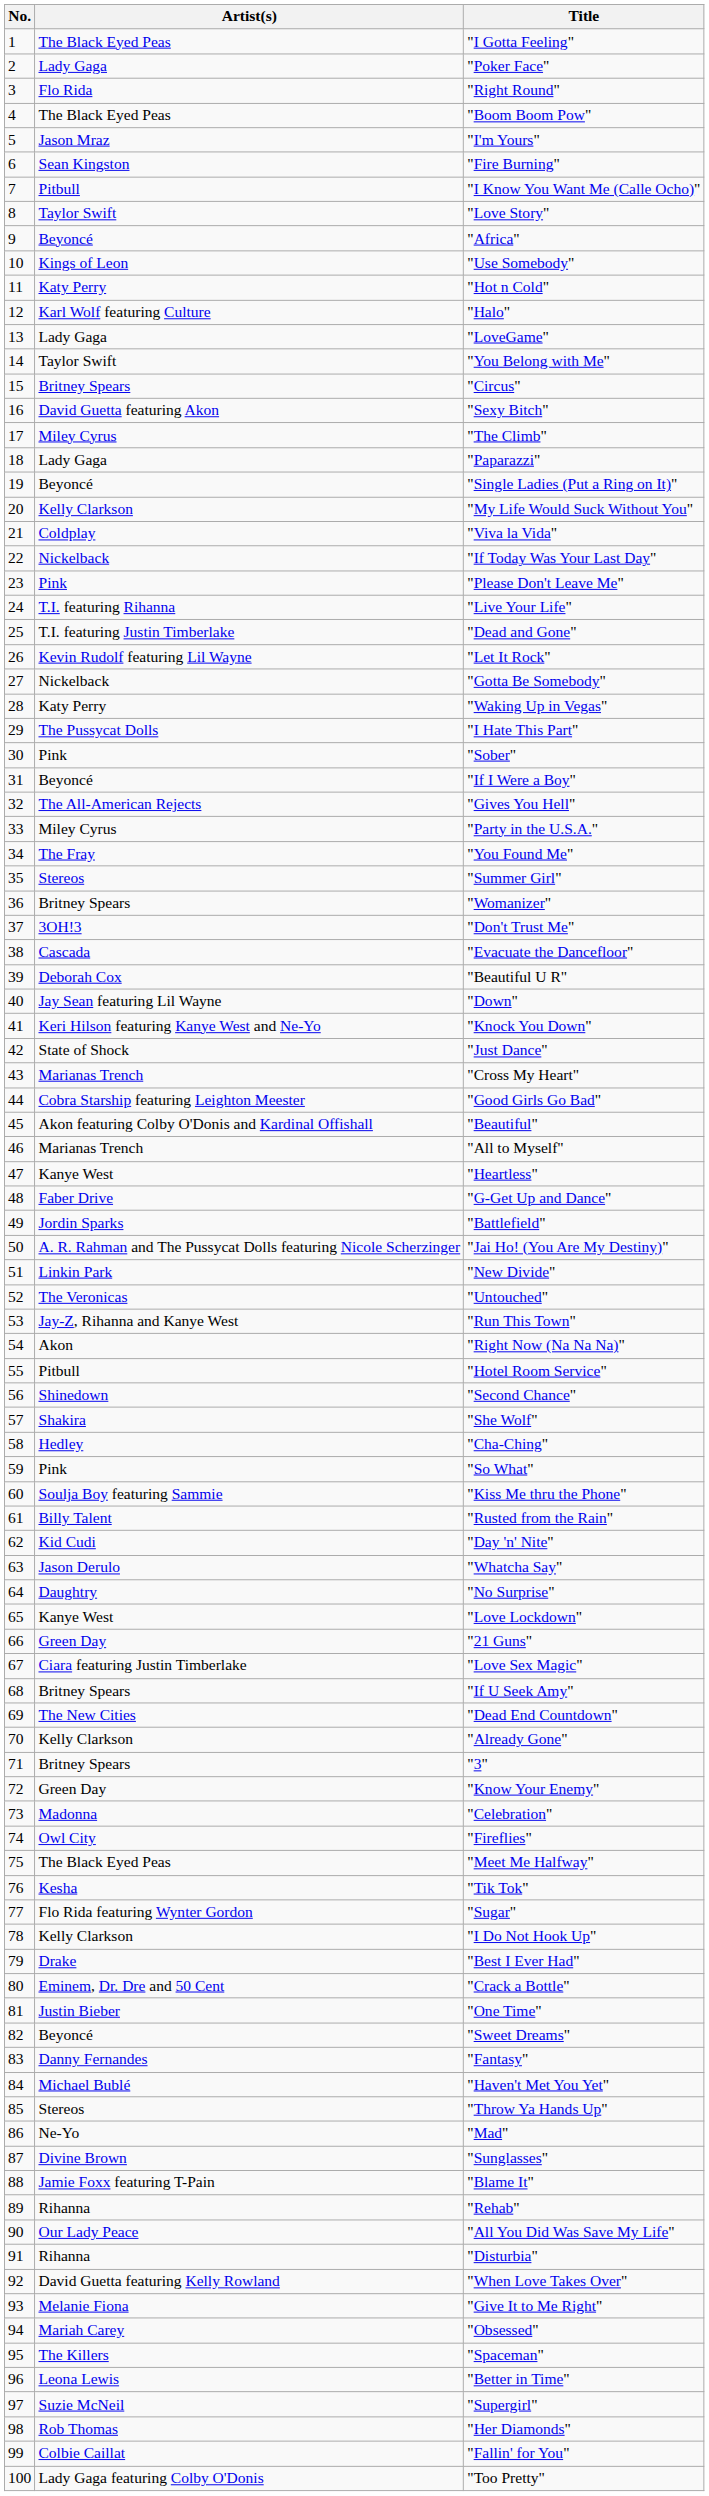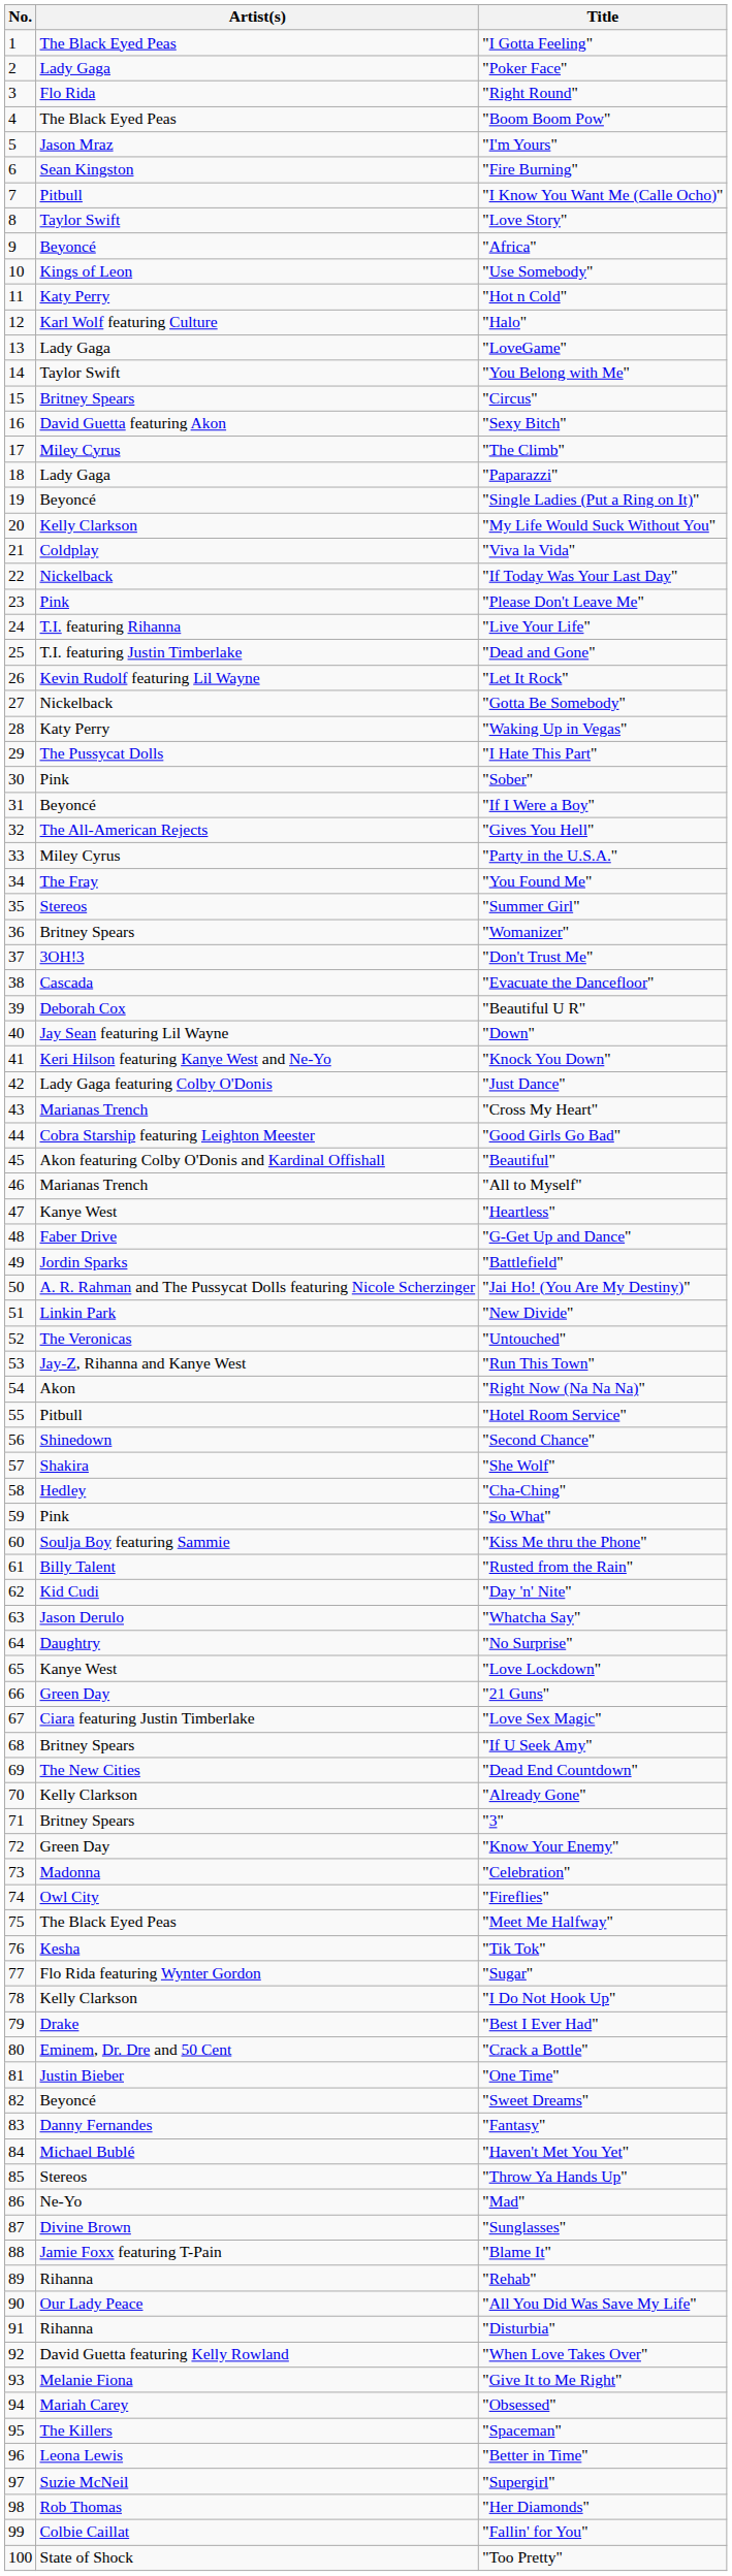 <table class="wikitable">
 <tr>
 <th>No.</th>
 <th>Artist(s)</th>
 <th>Title</th>
 </tr>
 <tr>
 <td>1</td>
 <td><a href='#'>The Black Eyed Peas</a></td>
 <td>"<a href='#'>I Gotta Feeling</a>"</td>
 </tr>
 <tr>
 <td>2</td>
 <td><a href='#'>Lady Gaga</a></td>
 <td>"<a href='#'>Poker Face</a>"</td>
 </tr>
 <tr>
 <td>3</td>
 <td><a href='#'>Flo Rida</a></td>
 <td>"<a href='#'>Right Round</a>"</td>
 </tr>
 <tr>
 <td>4</td>
 <td>The Black Eyed Peas</td>
 <td>"<a href='#'>Boom Boom Pow</a>"</td>
 </tr>
 <tr>
 <td>5</td>
 <td><a href='#'>Jason Mraz</a></td>
 <td>"<a href='#'>I'm Yours</a>"</td>
 </tr>
 <tr>
 <td>6</td>
 <td><a href='#'>Sean Kingston</a></td>
 <td>"<a href='#'>Fire Burning</a>"</td>
 </tr>
 <tr>
 <td>7</td>
 <td><a href='#'>Pitbull</a></td>
 <td>"<a href='#'>I Know You Want Me (Calle Ocho)</a>"</td>
 </tr>
 <tr>
 <td>8</td>
 <td><a href='#'>Taylor Swift</a></td>
 <td>"<a href='#'>Love Story</a>"</td>
 </tr>
 <tr>
 <td>9</td>
 <td><a href='#'>Beyoncé</a></td>
 <td>"<a href='#'>Africa</a>"</td>
 </tr>
 <tr>
 <td>10</td>
 <td><a href='#'>Kings of Leon</a></td>
 <td>"<a href='#'>Use Somebody</a>"</td>
 </tr>
 <tr>
 <td>11</td>
 <td><a href='#'>Katy Perry</a></td>
 <td>"<a href='#'>Hot n Cold</a>"</td>
 </tr>
 <tr>
 <td>12</td>
 <td><a href='#'>Karl Wolf</a> featuring <a href='#'>Culture</a></td>
 <td>"<a href='#'>Halo</a>"</td>
 </tr>
 <tr>
 <td>13</td>
 <td>Lady Gaga</td>
 <td>"<a href='#'>LoveGame</a>"</td>
 </tr>
 <tr>
 <td>14</td>
 <td>Taylor Swift</td>
 <td>"<a href='#'>You Belong with Me</a>"</td>
 </tr>
 <tr>
 <td>15</td>
 <td><a href='#'>Britney Spears</a></td>
 <td>"<a href='#'>Circus</a>"</td>
 </tr>
 <tr>
 <td>16</td>
 <td><a href='#'>David Guetta</a> featuring <a href='#'>Akon</a></td>
 <td>"<a href='#'>Sexy Bitch</a>"</td>
 </tr>
 <tr>
 <td>17</td>
 <td><a href='#'>Miley Cyrus</a></td>
 <td>"<a href='#'>The Climb</a>"</td>
 </tr>
 <tr>
 <td>18</td>
 <td>Lady Gaga</td>
 <td>"<a href='#'>Paparazzi</a>"</td>
 </tr>
 <tr>
 <td>19</td>
 <td>Beyoncé</td>
 <td>"<a href='#'>Single Ladies (Put a Ring on It)</a>"</td>
 </tr>
 <tr>
 <td>20</td>
 <td><a href='#'>Kelly Clarkson</a></td>
 <td>"<a href='#'>My Life Would Suck Without You</a>"</td>
 </tr>
 <tr>
 <td>21</td>
 <td><a href='#'>Coldplay</a></td>
 <td>"<a href='#'>Viva la Vida</a>"</td>
 </tr>
 <tr>
 <td>22</td>
 <td><a href='#'>Nickelback</a></td>
 <td>"<a href='#'>If Today Was Your Last Day</a>"</td>
 </tr>
 <tr>
 <td>23</td>
 <td><a href='#'>Pink</a></td>
 <td>"<a href='#'>Please Don't Leave Me</a>"</td>
 </tr>
 <tr>
 <td>24</td>
 <td><a href='#'>T.I.</a> featuring <a href='#'>Rihanna</a></td>
 <td>"<a href='#'>Live Your Life</a>"</td>
 </tr>
 <tr>
 <td>25</td>
 <td>T.I. featuring <a href='#'>Justin Timberlake</a></td>
 <td>"<a href='#'>Dead and Gone</a>"</td>
 </tr>
 <tr>
 <td>26</td>
 <td><a href='#'>Kevin Rudolf</a> featuring <a href='#'>Lil Wayne</a></td>
 <td>"<a href='#'>Let It Rock</a>"</td>
 </tr>
 <tr>
 <td>27</td>
 <td>Nickelback</td>
 <td>"<a href='#'>Gotta Be Somebody</a>"</td>
 </tr>
 <tr>
 <td>28</td>
 <td>Katy Perry</td>
 <td>"<a href='#'>Waking Up in Vegas</a>"</td>
 </tr>
 <tr>
 <td>29</td>
 <td><a href='#'>The Pussycat Dolls</a></td>
 <td>"<a href='#'>I Hate This Part</a>"</td>
 </tr>
 <tr>
 <td>30</td>
 <td>Pink</td>
 <td>"<a href='#'>Sober</a>"</td>
 </tr>
 <tr>
 <td>31</td>
 <td>Beyoncé</td>
 <td>"<a href='#'>If I Were a Boy</a>"</td>
 </tr>
 <tr>
 <td>32</td>
 <td><a href='#'>The All-American Rejects</a></td>
 <td>"<a href='#'>Gives You Hell</a>"</td>
 </tr>
 <tr>
 <td>33</td>
 <td>Miley Cyrus</td>
 <td>"<a href='#'>Party in the U.S.A.</a>"</td>
 </tr>
 <tr>
 <td>34</td>
 <td><a href='#'>The Fray</a></td>
 <td>"<a href='#'>You Found Me</a>"</td>
 </tr>
 <tr>
 <td>35</td>
 <td><a href='#'>Stereos</a></td>
 <td>"<a href='#'>Summer Girl</a>"</td>
 </tr>
 <tr>
 <td>36</td>
 <td>Britney Spears</td>
 <td>"<a href='#'>Womanizer</a>"</td>
 </tr>
 <tr>
 <td>37</td>
 <td><a href='#'>3OH!3</a></td>
 <td>"<a href='#'>Don't Trust Me</a>"</td>
 </tr>
 <tr>
 <td>38</td>
 <td><a href='#'>Cascada</a></td>
 <td>"<a href='#'>Evacuate the Dancefloor</a>"</td>
 </tr>
 <tr>
 <td>39</td>
 <td><a href='#'>Deborah Cox</a></td>
 <td>"Beautiful U R"</td>
 </tr>
 <tr>
 <td>40</td>
 <td><a href='#'>Jay Sean</a> featuring Lil Wayne</td>
 <td>"<a href='#'>Down</a>"</td>
 </tr>
 <tr>
 <td>41</td>
 <td><a href='#'>Keri Hilson</a> featuring <a href='#'>Kanye West</a> and <a href='#'>Ne-Yo</a></td>
 <td>"<a href='#'>Knock You Down</a>"</td>
 </tr>
 <tr>
 <td>42</td>
-<td>State of Shock</td>
+<td>Lady Gaga featuring <a href='#'>Colby O'Donis</a></td>
 <td>"<a href='#'>Just Dance</a>"</td>
 </tr>
 <tr>
 <td>43</td>
 <td><a href='#'>Marianas Trench</a></td>
 <td>"Cross My Heart"</td>
 </tr>
 <tr>
 <td>44</td>
 <td><a href='#'>Cobra Starship</a> featuring <a href='#'>Leighton Meester</a></td>
 <td>"<a href='#'>Good Girls Go Bad</a>"</td>
 </tr>
 <tr>
 <td>45</td>
 <td>Akon featuring Colby O'Donis and <a href='#'>Kardinal Offishall</a></td>
 <td>"<a href='#'>Beautiful</a>"</td>
 </tr>
 <tr>
 <td>46</td>
 <td>Marianas Trench</td>
 <td>"All to Myself"</td>
 </tr>
 <tr>
 <td>47</td>
 <td>Kanye West</td>
 <td>"<a href='#'>Heartless</a>"</td>
 </tr>
 <tr>
 <td>48</td>
 <td><a href='#'>Faber Drive</a></td>
 <td>"<a href='#'>G-Get Up and Dance</a>"</td>
 </tr>
 <tr>
 <td>49</td>
 <td><a href='#'>Jordin Sparks</a></td>
 <td>"<a href='#'>Battlefield</a>"</td>
 </tr>
 <tr>
 <td>50</td>
 <td><a href='#'>A. R. Rahman</a> and The Pussycat Dolls featuring <a href='#'>Nicole Scherzinger</a></td>
 <td>"<a href='#'>Jai Ho! (You Are My Destiny)</a>"</td>
 </tr>
 <tr>
 <td>51</td>
 <td><a href='#'>Linkin Park</a></td>
 <td>"<a href='#'>New Divide</a>"</td>
 </tr>
 <tr>
 <td>52</td>
 <td><a href='#'>The Veronicas</a></td>
 <td>"<a href='#'>Untouched</a>"</td>
 </tr>
 <tr>
 <td>53</td>
 <td><a href='#'>Jay-Z</a>, Rihanna and Kanye West</td>
 <td>"<a href='#'>Run This Town</a>"</td>
 </tr>
 <tr>
 <td>54</td>
 <td>Akon</td>
 <td>"<a href='#'>Right Now (Na Na Na)</a>"</td>
 </tr>
 <tr>
 <td>55</td>
 <td>Pitbull</td>
 <td>"<a href='#'>Hotel Room Service</a>"</td>
 </tr>
 <tr>
 <td>56</td>
 <td><a href='#'>Shinedown</a></td>
 <td>"<a href='#'>Second Chance</a>"</td>
 </tr>
 <tr>
 <td>57</td>
 <td><a href='#'>Shakira</a></td>
 <td>"<a href='#'>She Wolf</a>"</td>
 </tr>
 <tr>
 <td>58</td>
 <td><a href='#'>Hedley</a></td>
 <td>"<a href='#'>Cha-Ching</a>"</td>
 </tr>
 <tr>
 <td>59</td>
 <td>Pink</td>
 <td>"<a href='#'>So What</a>"</td>
 </tr>
 <tr>
 <td>60</td>
 <td><a href='#'>Soulja Boy</a> featuring <a href='#'>Sammie</a></td>
 <td>"<a href='#'>Kiss Me thru the Phone</a>"</td>
 </tr>
 <tr>
 <td>61</td>
 <td><a href='#'>Billy Talent</a></td>
 <td>"<a href='#'>Rusted from the Rain</a>"</td>
 </tr>
 <tr>
 <td>62</td>
 <td><a href='#'>Kid Cudi</a></td>
 <td>"<a href='#'>Day 'n' Nite</a>"</td>
 </tr>
 <tr>
 <td>63</td>
 <td><a href='#'>Jason Derulo</a></td>
 <td>"<a href='#'>Whatcha Say</a>"</td>
 </tr>
 <tr>
 <td>64</td>
 <td><a href='#'>Daughtry</a></td>
 <td>"<a href='#'>No Surprise</a>"</td>
 </tr>
 <tr>
 <td>65</td>
 <td>Kanye West</td>
 <td>"<a href='#'>Love Lockdown</a>"</td>
 </tr>
 <tr>
 <td>66</td>
 <td><a href='#'>Green Day</a></td>
 <td>"<a href='#'>21 Guns</a>"</td>
 </tr>
 <tr>
 <td>67</td>
 <td><a href='#'>Ciara</a> featuring Justin Timberlake</td>
 <td>"<a href='#'>Love Sex Magic</a>"</td>
 </tr>
 <tr>
 <td>68</td>
 <td>Britney Spears</td>
 <td>"<a href='#'>If U Seek Amy</a>"</td>
 </tr>
 <tr>
 <td>69</td>
 <td><a href='#'>The New Cities</a></td>
 <td>"<a href='#'>Dead End Countdown</a>"</td>
 </tr>
 <tr>
 <td>70</td>
 <td>Kelly Clarkson</td>
 <td>"<a href='#'>Already Gone</a>"</td>
 </tr>
 <tr>
 <td>71</td>
 <td>Britney Spears</td>
 <td>"<a href='#'>3</a>"</td>
 </tr>
 <tr>
 <td>72</td>
 <td>Green Day</td>
 <td>"<a href='#'>Know Your Enemy</a>"</td>
 </tr>
 <tr>
 <td>73</td>
 <td><a href='#'>Madonna</a></td>
 <td>"<a href='#'>Celebration</a>"</td>
 </tr>
 <tr>
 <td>74</td>
 <td><a href='#'>Owl City</a></td>
 <td>"<a href='#'>Fireflies</a>"</td>
 </tr>
 <tr>
 <td>75</td>
 <td>The Black Eyed Peas</td>
 <td>"<a href='#'>Meet Me Halfway</a>"</td>
 </tr>
 <tr>
 <td>76</td>
 <td><a href='#'>Kesha</a></td>
 <td>"<a href='#'>Tik Tok</a>"</td>
 </tr>
 <tr>
 <td>77</td>
 <td>Flo Rida featuring <a href='#'>Wynter Gordon</a></td>
 <td>"<a href='#'>Sugar</a>"</td>
 </tr>
 <tr>
 <td>78</td>
 <td>Kelly Clarkson</td>
 <td>"<a href='#'>I Do Not Hook Up</a>"</td>
 </tr>
 <tr>
 <td>79</td>
 <td><a href='#'>Drake</a></td>
 <td>"<a href='#'>Best I Ever Had</a>"</td>
 </tr>
 <tr>
 <td>80</td>
 <td><a href='#'>Eminem</a>, <a href='#'>Dr. Dre</a> and <a href='#'>50 Cent</a></td>
 <td>"<a href='#'>Crack a Bottle</a>"</td>
 </tr>
 <tr>
 <td>81</td>
 <td><a href='#'>Justin Bieber</a></td>
 <td>"<a href='#'>One Time</a>"</td>
 </tr>
 <tr>
 <td>82</td>
 <td>Beyoncé</td>
 <td>"<a href='#'>Sweet Dreams</a>"</td>
 </tr>
 <tr>
 <td>83</td>
 <td><a href='#'>Danny Fernandes</a></td>
 <td>"<a href='#'>Fantasy</a>"</td>
 </tr>
 <tr>
 <td>84</td>
 <td><a href='#'>Michael Bublé</a></td>
 <td>"<a href='#'>Haven't Met You Yet</a>"</td>
 </tr>
 <tr>
 <td>85</td>
 <td>Stereos</td>
 <td>"<a href='#'>Throw Ya Hands Up</a>"</td>
 </tr>
 <tr>
 <td>86</td>
 <td>Ne-Yo</td>
 <td>"<a href='#'>Mad</a>"</td>
 </tr>
 <tr>
 <td>87</td>
 <td><a href='#'>Divine Brown</a></td>
 <td>"<a href='#'>Sunglasses</a>"</td>
 </tr>
 <tr>
 <td>88</td>
 <td><a href='#'>Jamie Foxx</a> featuring T-Pain</td>
 <td>"<a href='#'>Blame It</a>"</td>
 </tr>
 <tr>
 <td>89</td>
 <td>Rihanna</td>
 <td>"<a href='#'>Rehab</a>"</td>
 </tr>
 <tr>
 <td>90</td>
 <td><a href='#'>Our Lady Peace</a></td>
 <td>"<a href='#'>All You Did Was Save My Life</a>"</td>
 </tr>
 <tr>
 <td>91</td>
 <td>Rihanna</td>
 <td>"<a href='#'>Disturbia</a>"</td>
 </tr>
 <tr>
 <td>92</td>
 <td>David Guetta featuring <a href='#'>Kelly Rowland</a></td>
 <td>"<a href='#'>When Love Takes Over</a>"</td>
 </tr>
 <tr>
 <td>93</td>
 <td><a href='#'>Melanie Fiona</a></td>
 <td>"<a href='#'>Give It to Me Right</a>"</td>
 </tr>
 <tr>
 <td>94</td>
 <td><a href='#'>Mariah Carey</a></td>
 <td>"<a href='#'>Obsessed</a>"</td>
 </tr>
 <tr>
 <td>95</td>
 <td><a href='#'>The Killers</a></td>
 <td>"<a href='#'>Spaceman</a>"</td>
 </tr>
 <tr>
 <td>96</td>
 <td><a href='#'>Leona Lewis</a></td>
 <td>"<a href='#'>Better in Time</a>"</td>
 </tr>
 <tr>
 <td>97</td>
 <td><a href='#'>Suzie McNeil</a></td>
 <td>"<a href='#'>Supergirl</a>"</td>
 </tr>
 <tr>
 <td>98</td>
 <td><a href='#'>Rob Thomas</a></td>
 <td>"<a href='#'>Her Diamonds</a>"</td>
 </tr>
 <tr>
 <td>99</td>
 <td><a href='#'>Colbie Caillat</a></td>
 <td>"<a href='#'>Fallin' for You</a>"</td>
 </tr>
 <tr>
 <td>100</td>
-<td>Lady Gaga featuring <a href='#'>Colby O'Donis</a></td>
+<td>State of Shock</td>
 <td>"Too Pretty"</td>
 </tr>
 </table>
